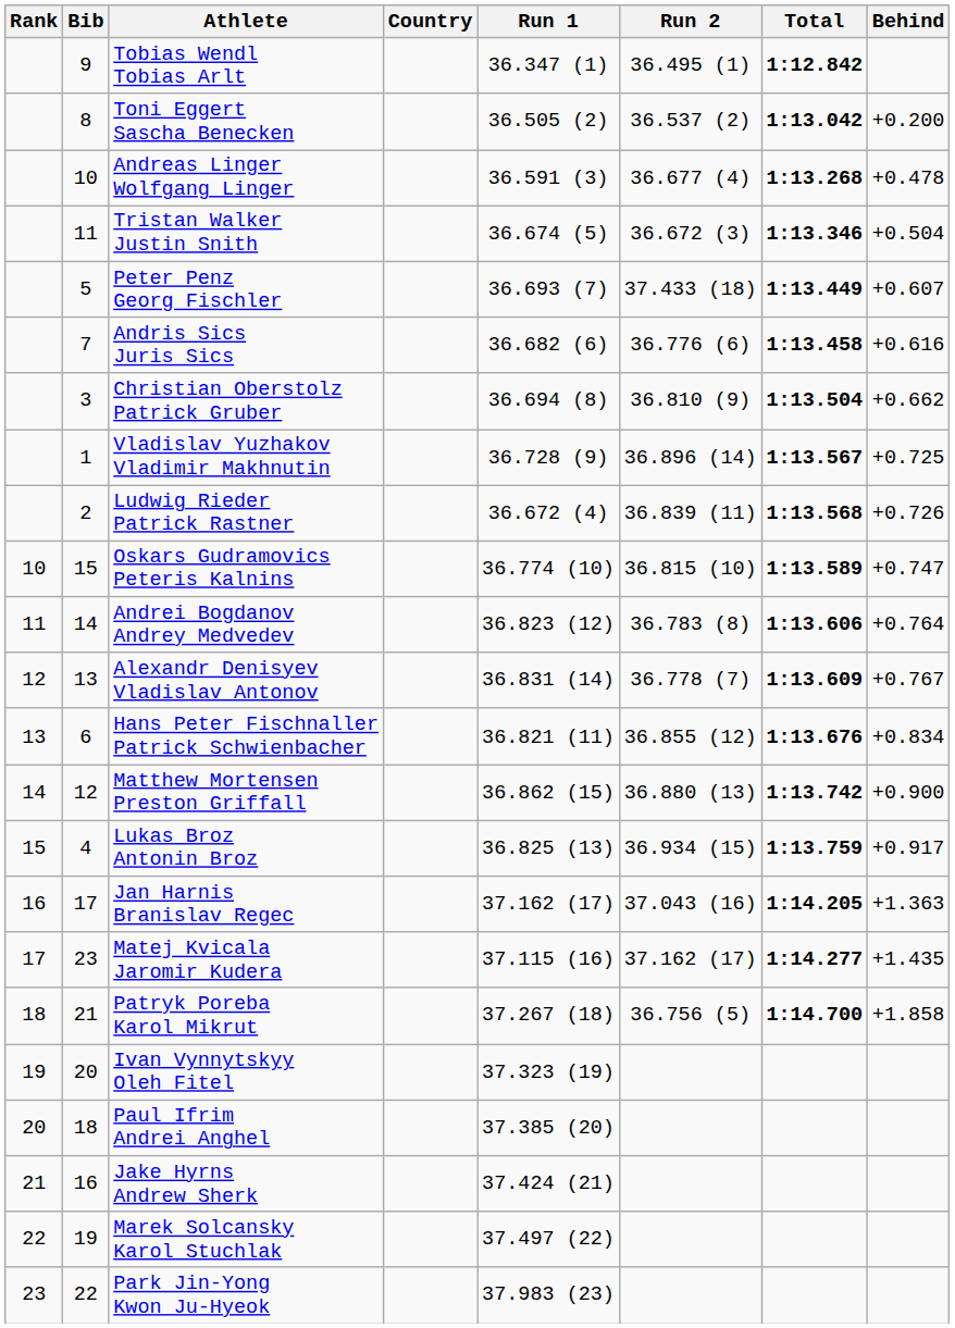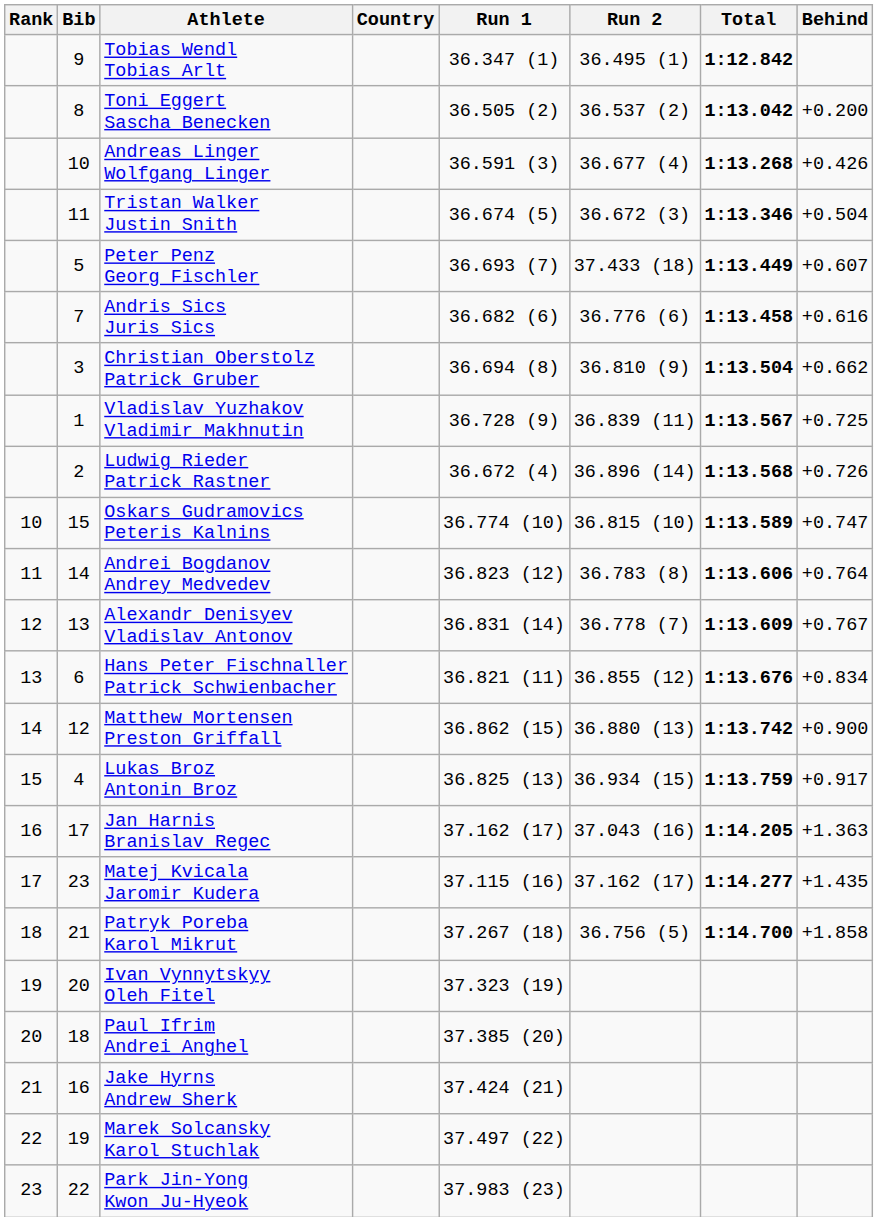 <table class="wikitable sortable" style="text-align:center">
 <tr bgcolor=efefef>
 <th>Rank</th>
 <th>Bib</th>
 <th>Athlete</th>
 <th>Country</th>
 <th>Run 1</th>
 <th>Run 2</th>
 <th>Total</th>
 <th>Behind</th>
 </tr>
 <tr>
 <td></td>
 <td>9</td>
 <td align=left><a href='#'>Tobias Wendl</a><br><a href='#'>Tobias Arlt</a></td>
 <td align=left></td>
 <td>36.347 (1)</td>
 <td>36.495 (1)</td>
 <td><strong>1:12.842</strong></td>
 <td></td>
 </tr>
 <tr>
 <td></td>
 <td>8</td>
 <td align=left><a href='#'>Toni Eggert</a><br><a href='#'>Sascha Benecken</a></td>
 <td align=left></td>
 <td>36.505 (2)</td>
 <td>36.537 (2)</td>
 <td><strong>1:13.042</strong></td>
 <td>+0.200</td>
 </tr>
 <tr>
 <td></td>
 <td>10</td>
 <td align=left><a href='#'>Andreas Linger</a><br><a href='#'>Wolfgang Linger</a></td>
 <td align=left></td>
 <td>36.591 (3)</td>
 <td>36.677 (4)</td>
 <td><strong>1:13.268</strong></td>
-<td>+0.478</td>
+<td>+0.426</td>
 </tr>
 <tr>
 <td></td>
 <td>11</td>
 <td align=left><a href='#'>Tristan Walker</a><br><a href='#'>Justin Snith</a></td>
 <td align=left></td>
 <td>36.674 (5)</td>
 <td>36.672 (3)</td>
 <td><strong>1:13.346</strong></td>
 <td>+0.504</td>
 </tr>
 <tr>
 <td></td>
 <td>5</td>
 <td align=left><a href='#'>Peter Penz</a><br><a href='#'>Georg Fischler</a></td>
 <td align=left></td>
 <td>36.693 (7)</td>
 <td>37.433 (18)</td>
 <td><strong>1:13.449</strong></td>
 <td>+0.607</td>
 </tr>
 <tr>
 <td></td>
 <td>7</td>
 <td align=left><a href='#'>Andris Sics</a><br><a href='#'>Juris Sics</a></td>
 <td align=left></td>
 <td>36.682 (6)</td>
 <td>36.776 (6)</td>
 <td><strong>1:13.458</strong></td>
 <td>+0.616</td>
 </tr>
 <tr>
 <td></td>
 <td>3</td>
 <td align=left><a href='#'>Christian Oberstolz</a><br><a href='#'>Patrick Gruber</a></td>
 <td align=left></td>
 <td>36.694 (8)</td>
 <td>36.810 (9)</td>
 <td><strong>1:13.504</strong></td>
 <td>+0.662</td>
 </tr>
 <tr>
 <td></td>
 <td>1</td>
 <td align=left><a href='#'>Vladislav Yuzhakov</a><br><a href='#'>Vladimir Makhnutin</a></td>
 <td align=left></td>
 <td>36.728 (9)</td>
-<td>36.896 (14)</td>
+<td>36.839 (11)</td>
 <td><strong>1:13.567</strong></td>
 <td>+0.725</td>
 </tr>
 <tr>
 <td></td>
 <td>2</td>
 <td align=left><a href='#'>Ludwig Rieder</a><br><a href='#'>Patrick Rastner</a></td>
 <td align=left></td>
 <td>36.672 (4)</td>
-<td>36.839 (11)</td>
+<td>36.896 (14)</td>
 <td><strong>1:13.568</strong></td>
 <td>+0.726</td>
 </tr>
 <tr>
 <td>10</td>
 <td>15</td>
 <td align=left><a href='#'>Oskars Gudramovics</a><br><a href='#'>Peteris Kalnins</a></td>
 <td align=left></td>
 <td>36.774 (10)</td>
 <td>36.815 (10)</td>
 <td><strong>1:13.589</strong></td>
 <td>+0.747</td>
 </tr>
 <tr>
 <td>11</td>
 <td>14</td>
 <td align=left><a href='#'>Andrei Bogdanov</a><br><a href='#'>Andrey Medvedev</a></td>
 <td align=left></td>
 <td>36.823 (12)</td>
 <td>36.783 (8)</td>
 <td><strong>1:13.606</strong></td>
 <td>+0.764</td>
 </tr>
 <tr>
 <td>12</td>
 <td>13</td>
 <td align=left><a href='#'>Alexandr Denisyev</a><br><a href='#'>Vladislav Antonov</a></td>
 <td align=left></td>
 <td>36.831 (14)</td>
 <td>36.778 (7)</td>
 <td><strong>1:13.609</strong></td>
 <td>+0.767</td>
 </tr>
 <tr>
 <td>13</td>
 <td>6</td>
 <td align=left><a href='#'>Hans Peter Fischnaller</a><br><a href='#'>Patrick Schwienbacher</a></td>
 <td align=left></td>
 <td>36.821 (11)</td>
 <td>36.855 (12)</td>
 <td><strong>1:13.676</strong></td>
 <td>+0.834</td>
 </tr>
 <tr>
 <td>14</td>
 <td>12</td>
 <td align=left><a href='#'>Matthew Mortensen</a><br><a href='#'>Preston Griffall</a></td>
 <td align=left></td>
 <td>36.862 (15)</td>
 <td>36.880 (13)</td>
 <td><strong>1:13.742</strong></td>
 <td>+0.900</td>
 </tr>
 <tr>
 <td>15</td>
 <td>4</td>
 <td align=left><a href='#'>Lukas Broz</a><br><a href='#'>Antonin Broz</a></td>
 <td align=left></td>
 <td>36.825 (13)</td>
 <td>36.934 (15)</td>
 <td><strong>1:13.759</strong></td>
 <td>+0.917</td>
 </tr>
 <tr>
 <td>16</td>
 <td>17</td>
 <td align=left><a href='#'>Jan Harnis</a><br><a href='#'>Branislav Regec</a></td>
 <td align=left></td>
 <td>37.162 (17)</td>
 <td>37.043 (16)</td>
 <td><strong>1:14.205</strong></td>
 <td>+1.363</td>
 </tr>
 <tr>
 <td>17</td>
 <td>23</td>
 <td align=left><a href='#'>Matej Kvicala</a><br><a href='#'>Jaromir Kudera</a></td>
 <td align=left></td>
 <td>37.115 (16)</td>
 <td>37.162 (17)</td>
 <td><strong>1:14.277</strong></td>
 <td>+1.435</td>
 </tr>
 <tr>
 <td>18</td>
 <td>21</td>
 <td align=left><a href='#'>Patryk Poreba</a><br><a href='#'>Karol Mikrut</a></td>
 <td align=left></td>
 <td>37.267 (18)</td>
 <td>36.756 (5)</td>
 <td><strong>1:14.700</strong></td>
 <td>+1.858</td>
 </tr>
 <tr>
 <td>19</td>
 <td>20</td>
 <td align=left><a href='#'>Ivan Vynnytskyy</a><br><a href='#'>Oleh Fitel</a></td>
 <td align=left></td>
 <td>37.323 (19)</td>
 <td></td>
 <td><strong></strong></td>
 <td></td>
 </tr>
 <tr>
 <td>20</td>
 <td>18</td>
 <td align=left><a href='#'>Paul Ifrim</a><br><a href='#'>Andrei Anghel</a></td>
 <td align=left></td>
 <td>37.385 (20)</td>
 <td></td>
 <td><strong></strong></td>
 <td></td>
 </tr>
 <tr>
 <td>21</td>
 <td>16</td>
 <td align=left><a href='#'>Jake Hyrns</a><br><a href='#'>Andrew Sherk</a></td>
 <td align=left></td>
 <td>37.424 (21)</td>
 <td></td>
 <td><strong></strong></td>
 <td></td>
 </tr>
 <tr>
 <td>22</td>
 <td>19</td>
 <td align=left><a href='#'>Marek Solcansky</a><br><a href='#'>Karol Stuchlak</a></td>
 <td align=left></td>
 <td>37.497 (22)</td>
 <td></td>
 <td><strong></strong></td>
 <td></td>
 </tr>
 <tr>
 <td>23</td>
 <td>22</td>
 <td align=left><a href='#'>Park Jin-Yong</a><br><a href='#'>Kwon Ju-Hyeok</a></td>
 <td align=left></td>
 <td>37.983 (23)</td>
 <td></td>
 <td><strong></strong></td>
 <td></td>
 </tr>
 </table>
